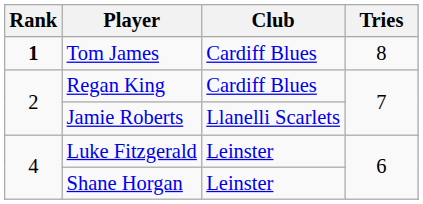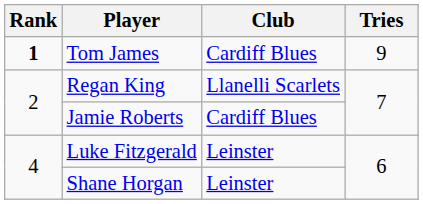 <table class="wikitable" style="text-align:center">
 <tr>
 <th>Rank</th>
 <th>Player</th>
 <th>Club</th>
 <th style="width:50px">Tries</th>
 </tr>
 <tr>
 <td><strong>1</strong></td>
 <td style="text-align:left"> <a href='#'>Tom James</a></td>
 <td style="text-align:left"> <a href='#'>Cardiff Blues</a></td>
-<td>8</td>
+<td>9</td>
 </tr>
 <tr>
 <td rowspan="2">2</td>
 <td style="text-align:left"> <a href='#'>Regan King</a></td>
-<td style="text-align:left"> <a href='#'>Cardiff Blues</a></td>
+<td style="text-align:left"> <a href='#'>Llanelli Scarlets</a></td>
 <td rowspan="2">7</td>
 </tr>
 <tr>
 <td style="text-align:left"> <a href='#'>Jamie Roberts</a></td>
-<td style="text-align:left"> <a href='#'>Llanelli Scarlets</a></td>
+<td style="text-align:left"> <a href='#'>Cardiff Blues</a></td>
 </tr>
 <tr>
 <td rowspan="2">4</td>
 <td style="text-align:left"> <a href='#'>Luke Fitzgerald</a></td>
 <td style="text-align:left"> <a href='#'>Leinster</a></td>
 <td rowspan="2">6</td>
 </tr>
 <tr>
 <td style="text-align:left"> <a href='#'>Shane Horgan</a></td>
 <td style="text-align:left"> <a href='#'>Leinster</a></td>
 </tr>
 </table>
